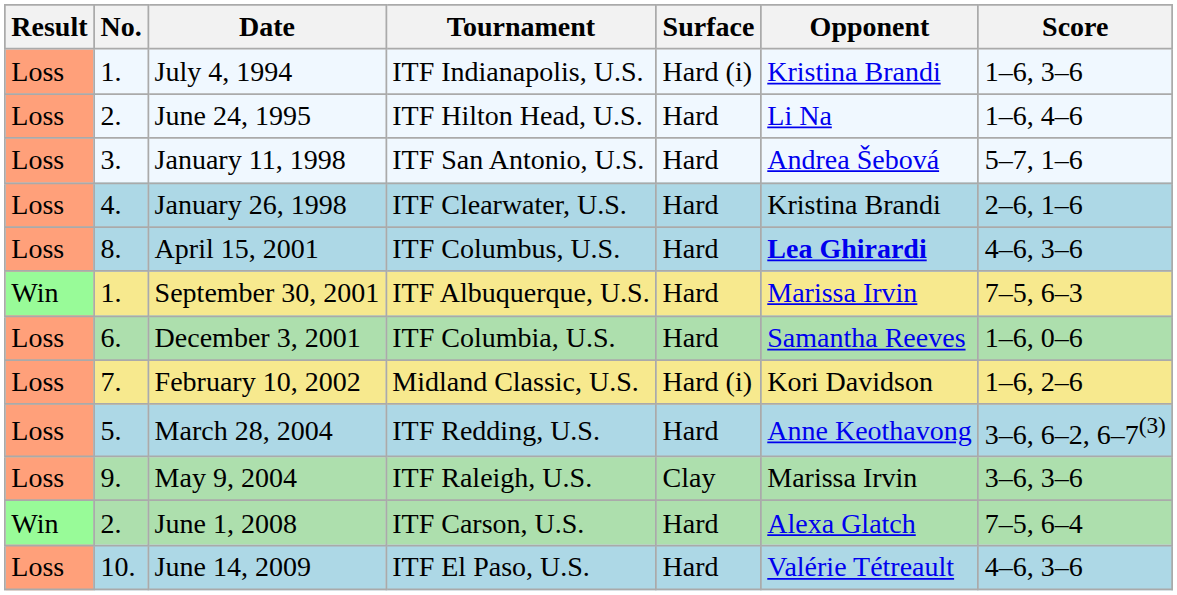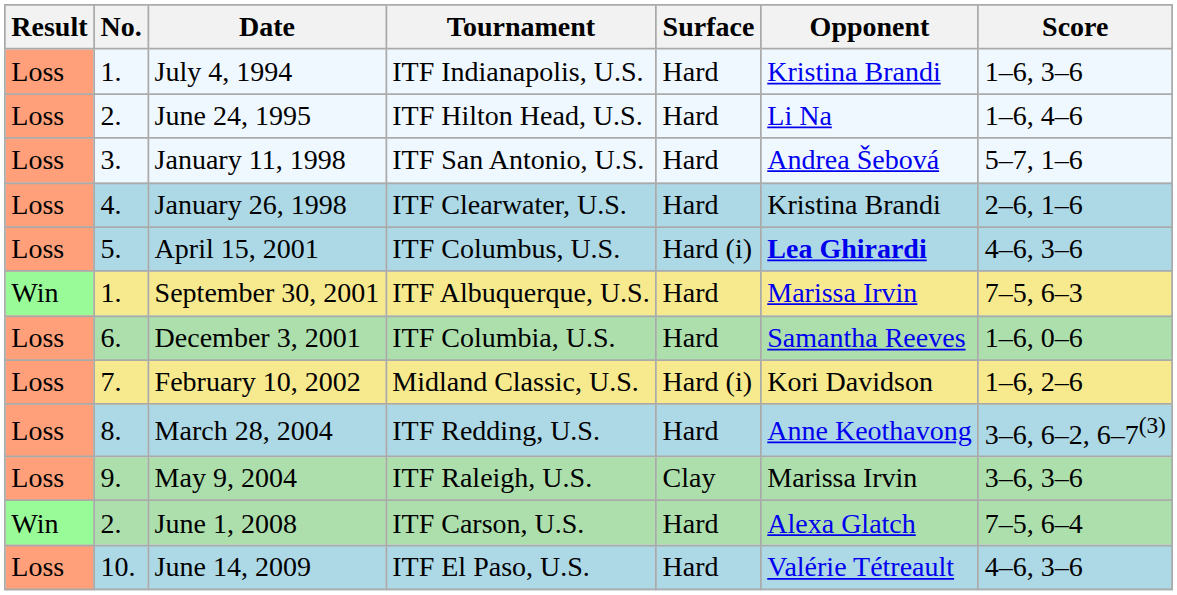 <table class="sortable wikitable">
 <tr>
 <th>Result</th>
 <th>No.</th>
 <th>Date</th>
 <th>Tournament</th>
 <th>Surface</th>
 <th>Opponent</th>
 <th class="unsortable">Score</th>
 </tr>
 <tr bgcolor=f0f8ff>
 <td bgcolor=FFA07A>Loss</td>
 <td>1.</td>
 <td>July 4, 1994</td>
 <td>ITF Indianapolis, U.S.</td>
-<td>Hard (i)</td>
+<td>Hard</td>
 <td> <a href='#'>Kristina Brandi</a></td>
 <td>1–6, 3–6</td>
 </tr>
 <tr bgcolor=f0f8ff>
 <td bgcolor=FFA07A>Loss</td>
 <td>2.</td>
 <td>June 24, 1995</td>
 <td>ITF Hilton Head, U.S.</td>
 <td>Hard</td>
 <td> <a href='#'>Li Na</a></td>
 <td>1–6, 4–6</td>
 </tr>
 <tr bgcolor=f0f8ff>
 <td bgcolor=FFA07A>Loss</td>
 <td>3.</td>
 <td>January 11, 1998</td>
 <td>ITF San Antonio, U.S.</td>
 <td>Hard</td>
 <td> <a href='#'>Andrea Šebová</a></td>
 <td>5–7, 1–6</td>
 </tr>
 <tr bgcolor=lightblue>
 <td bgcolor=FFA07A>Loss</td>
 <td>4.</td>
 <td>January 26, 1998</td>
 <td>ITF Clearwater, U.S.</td>
 <td>Hard</td>
 <td> Kristina Brandi</td>
 <td>2–6, 1–6</td>
 </tr>
 <tr bgcolor=lightblue>
 <td bgcolor=FFA07A>Loss</td>
-<td>8.</td>
+<td>5.</td>
 <td>April 15, 2001</td>
 <td>ITF Columbus, U.S.</td>
-<td>Hard</td>
+<td>Hard (i)</td>
 <td><strong> <a href='#'>Lea Ghirardi</a></strong></td>
 <td>4–6, 3–6</td>
 </tr>
 <tr bgcolor=f7e98e>
 <td bgcolor=98FB98>Win</td>
 <td>1.</td>
 <td>September 30, 2001</td>
 <td>ITF Albuquerque, U.S.</td>
 <td>Hard</td>
 <td> <a href='#'>Marissa Irvin</a></td>
 <td>7–5, 6–3</td>
 </tr>
 <tr bgcolor=addfad>
 <td bgcolor=FFA07A>Loss</td>
 <td>6.</td>
 <td>December 3, 2001</td>
 <td>ITF Columbia, U.S.</td>
 <td>Hard</td>
 <td> <a href='#'>Samantha Reeves</a></td>
 <td>1–6, 0–6</td>
 </tr>
 <tr bgcolor=f7e98e>
 <td bgcolor=FFA07A>Loss</td>
 <td>7.</td>
 <td>February 10, 2002</td>
 <td>Midland Classic, U.S.</td>
 <td>Hard (i)</td>
 <td> Kori Davidson</td>
 <td>1–6, 2–6</td>
 </tr>
 <tr bgcolor=lightblue>
 <td bgcolor=FFA07A>Loss</td>
-<td>5.</td>
+<td>8.</td>
 <td>March 28, 2004</td>
 <td>ITF Redding, U.S.</td>
 <td>Hard</td>
 <td> <a href='#'>Anne Keothavong</a></td>
 <td>3–6, 6–2, 6–7<sup>(3)</sup></td>
 </tr>
 <tr bgcolor=addfad>
 <td bgcolor=FFA07A>Loss</td>
 <td>9.</td>
 <td>May 9, 2004</td>
 <td>ITF Raleigh, U.S.</td>
 <td>Clay</td>
 <td> Marissa Irvin</td>
 <td>3–6, 3–6</td>
 </tr>
 <tr bgcolor=addfad>
 <td bgcolor=98FB98>Win</td>
 <td>2.</td>
 <td>June 1, 2008</td>
 <td>ITF Carson, U.S.</td>
 <td>Hard</td>
 <td> <a href='#'>Alexa Glatch</a></td>
 <td>7–5, 6–4</td>
 </tr>
 <tr bgcolor=lightblue>
 <td bgcolor=FFA07A>Loss</td>
 <td>10.</td>
 <td>June 14, 2009</td>
 <td>ITF El Paso, U.S.</td>
 <td>Hard</td>
 <td> <a href='#'>Valérie Tétreault</a></td>
 <td>4–6, 3–6</td>
 </tr>
 </table>
